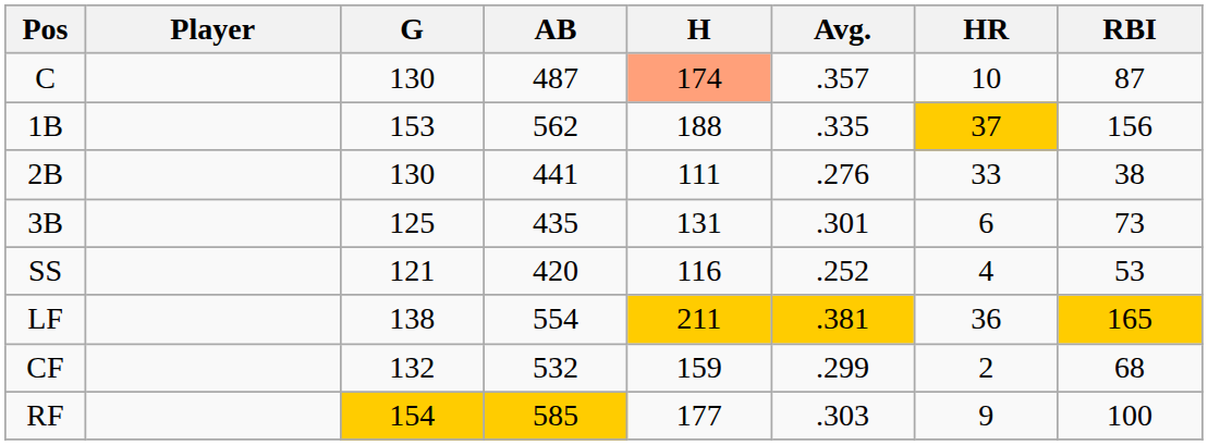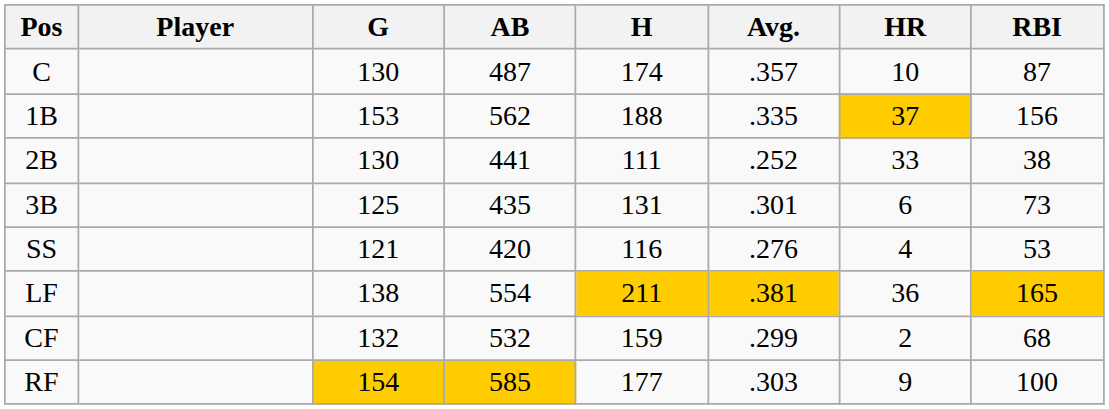 <table class="wikitable sortable">
 <tr>
 <th bgcolor="#DDDDFF" width="5%">Pos</th>
 <th bgcolor="#DDDDFF" width="16%">Player</th>
 <th bgcolor="#DDDDFF" width="9%">G</th>
 <th bgcolor="#DDDDFF" width="9%">AB</th>
 <th bgcolor="#DDDDFF" width="9%">H</th>
 <th bgcolor="#DDDDFF" width="9%">Avg.</th>
 <th bgcolor="#DDDDFF" width="9%">HR</th>
 <th bgcolor="#DDDDFF" width="9%">RBI</th>
 </tr>
 <tr align="center">
 <td>C</td>
 <td></td>
 <td>130</td>
 <td>487</td>
-<td style="background: lightsalmon;">174</td>
+<td>174</td>
 <td>.357</td>
 <td>10</td>
 <td>87</td>
 </tr>
 <tr align="center">
 <td>1B</td>
 <td></td>
 <td>153</td>
 <td>562</td>
 <td>188</td>
 <td>.335</td>
 <td bgcolor=#ffcc00>37</td>
 <td>156</td>
 </tr>
 <tr align="center">
 <td>2B</td>
 <td></td>
 <td>130</td>
 <td>441</td>
 <td>111</td>
-<td>.276</td>
+<td>.252</td>
 <td>33</td>
 <td>38</td>
 </tr>
 <tr align="center">
 <td>3B</td>
 <td></td>
 <td>125</td>
 <td>435</td>
 <td>131</td>
 <td>.301</td>
 <td>6</td>
 <td>73</td>
 </tr>
 <tr align="center">
 <td>SS</td>
 <td></td>
 <td>121</td>
 <td>420</td>
 <td>116</td>
-<td>.252</td>
+<td>.276</td>
 <td>4</td>
 <td>53</td>
 </tr>
 <tr align="center">
 <td>LF</td>
 <td></td>
 <td>138</td>
 <td>554</td>
 <td bgcolor=#ffcc00>211</td>
 <td bgcolor=#ffcc00>.381</td>
 <td>36</td>
 <td bgcolor=#ffcc00>165</td>
 </tr>
 <tr align="center">
 <td>CF</td>
 <td></td>
 <td>132</td>
 <td>532</td>
 <td>159</td>
 <td>.299</td>
 <td>2</td>
 <td>68</td>
 </tr>
 <tr align="center">
 <td>RF</td>
 <td></td>
 <td bgcolor=#ffcc00>154</td>
 <td bgcolor=#ffcc00>585</td>
 <td>177</td>
 <td>.303</td>
 <td>9</td>
 <td>100</td>
 </tr>
 </table>
